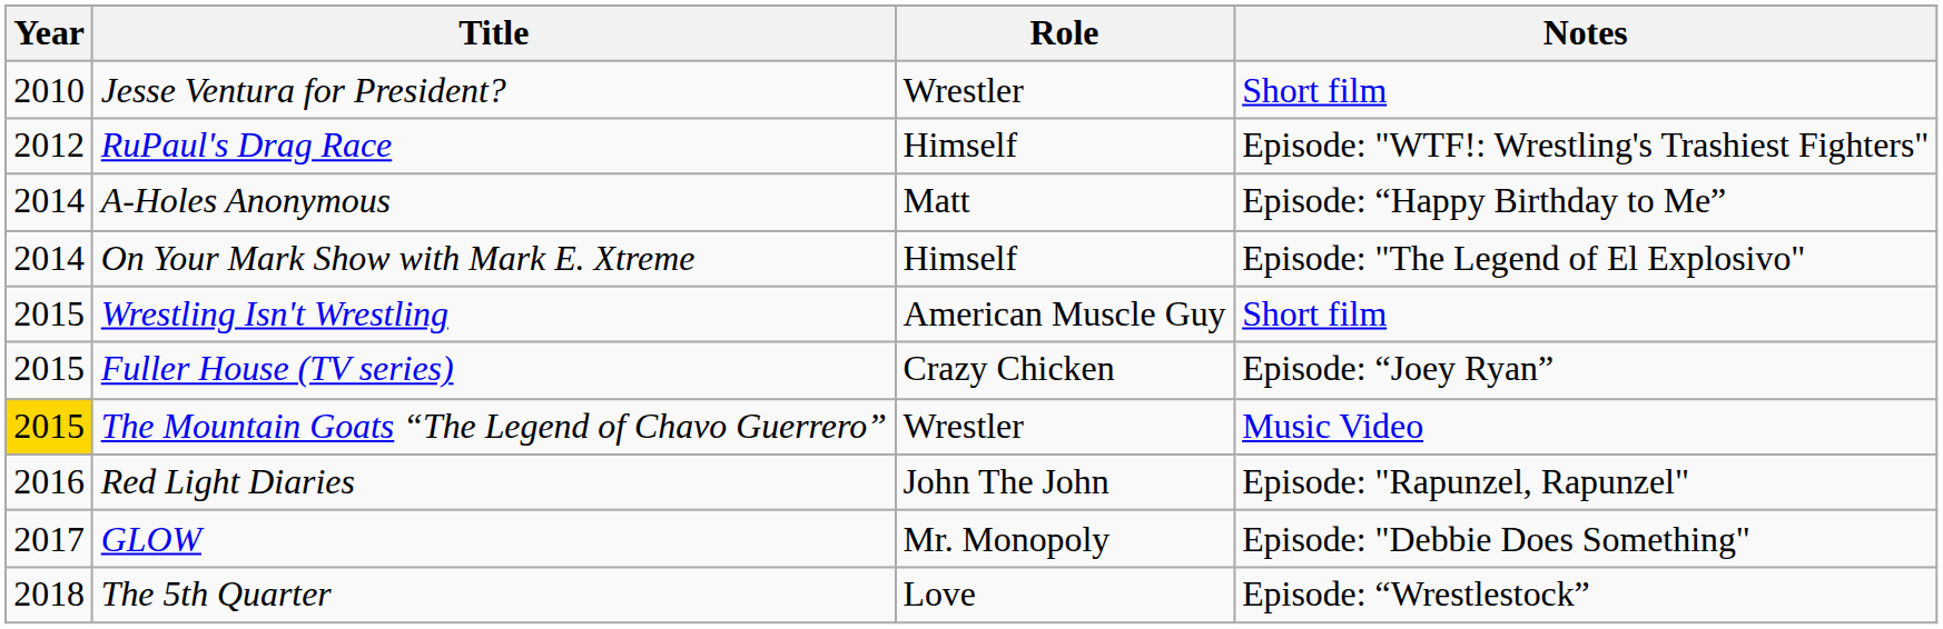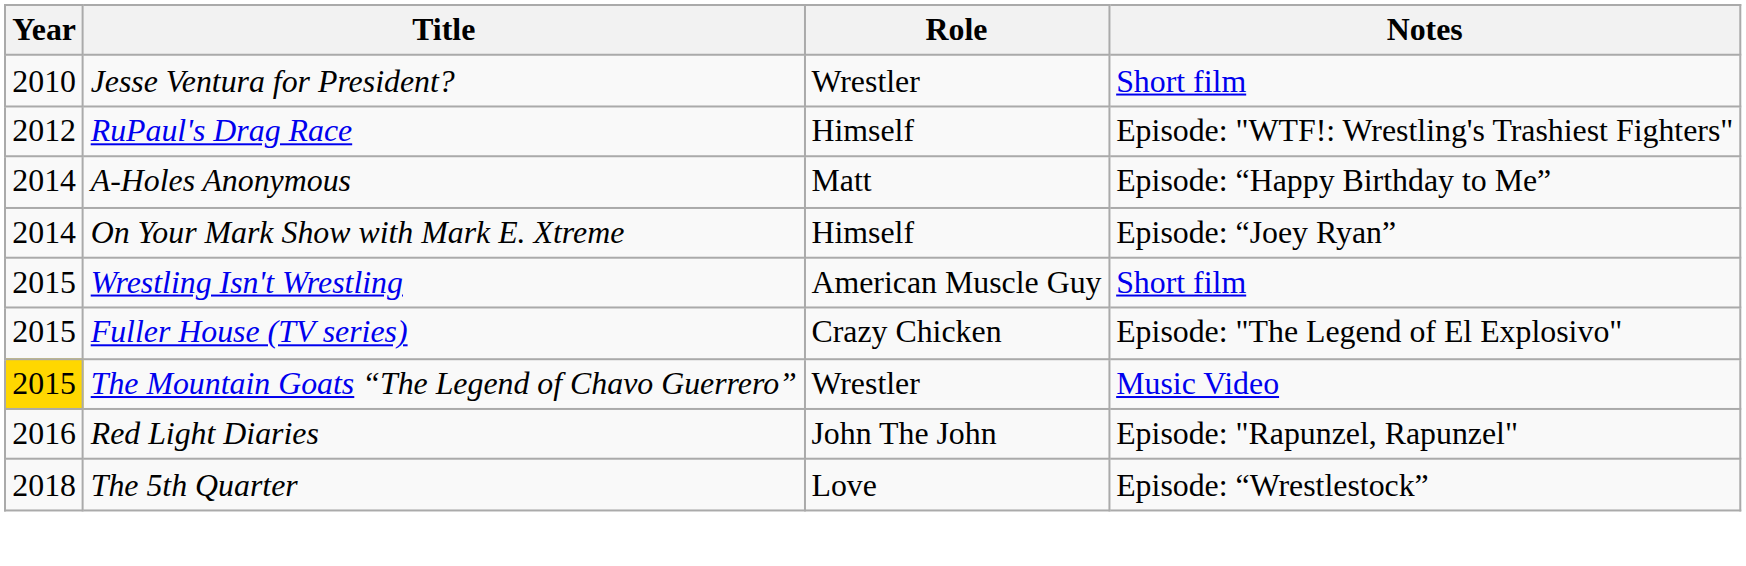 <table class="wikitable sortable">
 <tr>
 <th>Year</th>
 <th>Title</th>
 <th>Role</th>
 <th class="unsortable">Notes</th>
 </tr>
 <tr>
 <td>2010</td>
 <td><em>Jesse Ventura for President?</em></td>
 <td>Wrestler</td>
 <td><a href='#'>Short film</a></td>
 </tr>
 <tr>
 <td>2012</td>
 <td><em><a href='#'>RuPaul's Drag Race</a></em></td>
 <td>Himself</td>
 <td>Episode: "WTF!: Wrestling's Trashiest Fighters"</td>
 </tr>
 <tr>
 <td>2014</td>
 <td><em>A-Holes Anonymous</em></td>
 <td>Matt</td>
 <td>Episode: “Happy Birthday to Me”</td>
 </tr>
 <tr>
 <td>2014</td>
 <td><em>On Your Mark Show with Mark E. Xtreme</em></td>
 <td>Himself</td>
-<td>Episode: "The Legend of El Explosivo"</td>
+<td>Episode: “Joey Ryan”</td>
 </tr>
 <tr>
 <td>2015</td>
 <td><em><a href='#'>Wrestling Isn't Wrestling</a></em></td>
 <td>American Muscle Guy</td>
 <td><a href='#'>Short film</a></td>
 </tr>
 <tr>
 <td>2015</td>
 <td><em><a href='#'>Fuller House (TV series)</a></em></td>
 <td>Crazy Chicken</td>
-<td>Episode: “Joey Ryan”</td>
+<td>Episode: "The Legend of El Explosivo"</td>
 </tr>
 <tr>
 <td style="background: gold;">2015</td>
 <td><em><a href='#'>The Mountain Goats</a> “The Legend of Chavo Guerrero”</em></td>
 <td>Wrestler</td>
 <td><a href='#'>Music Video</a></td>
 </tr>
 <tr>
 <td>2016</td>
 <td><em>Red Light Diaries</em></td>
 <td>John The John</td>
 <td>Episode: "Rapunzel, Rapunzel"</td>
 </tr>
 <tr>
-<td>2017</td>
-<td><em><a href='#'>GLOW</a></em></td>
-<td>Mr. Monopoly</td>
-<td>Episode: "Debbie Does Something"</td>
-</tr>
-<tr>
 <td>2018</td>
 <td><em>The 5th Quarter</em></td>
 <td>Love</td>
 <td>Episode: “Wrestlestock”</td>
 </tr>
 </table>
